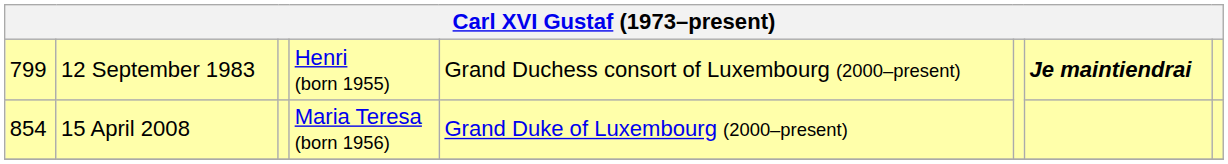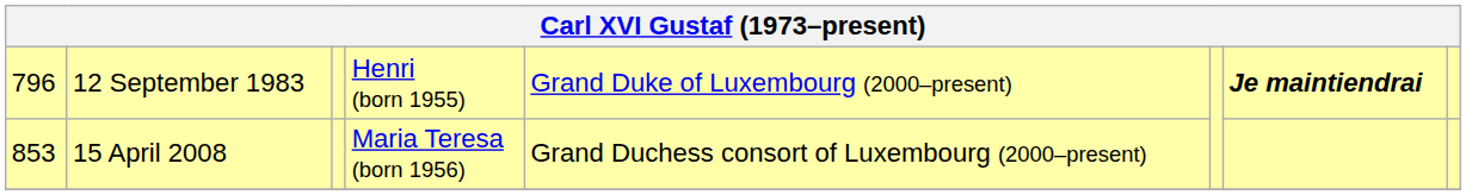 <table class="wikitable" width=100%>
 <tr>
 <th colspan=8><a href='#'>Carl XVI Gustaf</a> (1973–present)</th>
 </tr>
 <tr bgcolor="#FFFFAA">
-<td>799</td>
+<td>796</td>
 <td>12 September 1983</td>
 <td></td>
 <td><a href='#'>Henri</a> <br><small>(born 1955)</small></td>
-<td>Grand Duchess consort of Luxembourg <small>(2000–present)</small></td>
+<td><a href='#'>Grand Duke of Luxembourg</a> <small>(2000–present)</small></td>
 <td rowspan="2"></td>
 <td><strong><em>Je maintiendrai</em></strong></td>
 <td></td>
 </tr>
 <tr bgcolor="#FFFFAA">
-<td>854</td>
+<td>853</td>
 <td>15 April 2008</td>
 <td></td>
 <td><a href='#'>Maria Teresa</a> <br><small>(born 1956)</small></td>
-<td><a href='#'>Grand Duke of Luxembourg</a> <small>(2000–present)</small></td>
+<td>Grand Duchess consort of Luxembourg <small>(2000–present)</small></td>
 <td></td>
 <td></td>
 </tr>
 <tr>
 </tr>
 </table>
